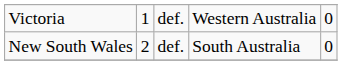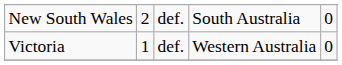 <table class="wikitable">
 <tr>
+</tr>
+<tr>
+<td>New South Wales</td>
+<td>2</td>
+<td>def.</td>
+<td>South Australia</td>
+<td>0</td>
 </tr>
 <tr>
 <td>Victoria</td>
 <td>1</td>
 <td>def.</td>
 <td>Western Australia</td>
 <td>0</td>
 </tr>
 <tr>
-<td>New South Wales</td>
-<td>2</td>
-<td>def.</td>
-<td>South Australia</td>
-<td>0</td>
-</tr>
-<tr>
 </tr>
 </table>
